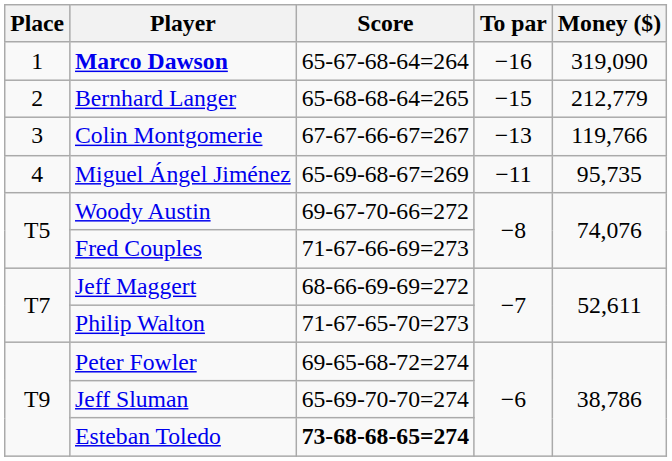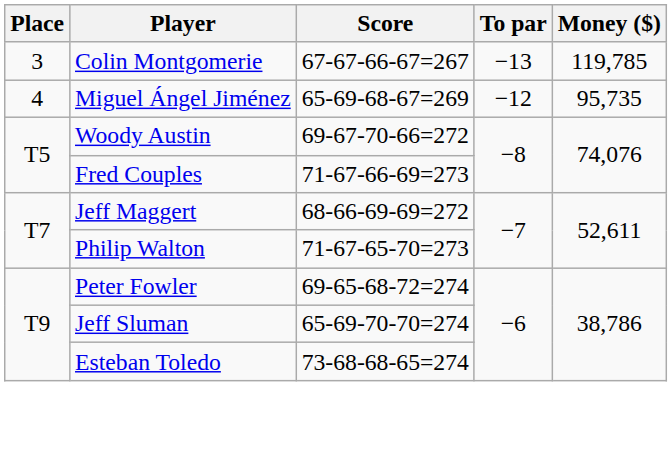 <table class="wikitable">
 <tr>
 <th>Place</th>
 <th>Player</th>
 <th>Score</th>
 <th>To par</th>
 <th>Money ($)</th>
 </tr>
 <tr>
-<td align="center">1</td>
-<td> <strong><a href='#'>Marco Dawson</a></strong></td>
-<td>65-67-68-64=264</td>
-<td align="center">−16</td>
-<td align="center">319,090</td>
-</tr>
-<tr>
-<td align="center">2</td>
-<td> <a href='#'>Bernhard Langer</a></td>
-<td>65-68-68-64=265</td>
-<td align="center">−15</td>
-<td align="center">212,779</td>
-</tr>
-<tr>
 <td align="center">3</td>
 <td> <a href='#'>Colin Montgomerie</a></td>
 <td>67-67-66-67=267</td>
 <td align="center">−13</td>
-<td align="center">119,766</td>
+<td align="center">119,785</td>
 </tr>
 <tr>
 <td align="center">4</td>
 <td> <a href='#'>Miguel Ángel Jiménez</a></td>
 <td>65-69-68-67=269</td>
-<td align="center">−11</td>
+<td align="center">−12</td>
 <td align="center">95,735</td>
 </tr>
 <tr>
 <td rowspan="2" align="center">T5</td>
 <td> <a href='#'>Woody Austin</a></td>
 <td>69-67-70-66=272</td>
 <td rowspan="2" align="center">−8</td>
 <td rowspan="2" align="center">74,076</td>
 </tr>
 <tr>
 <td> <a href='#'>Fred Couples</a></td>
 <td>71-67-66-69=273</td>
 </tr>
 <tr>
 <td rowspan="2" align="center">T7</td>
 <td> <a href='#'>Jeff Maggert</a></td>
 <td>68-66-69-69=272</td>
 <td rowspan="2" align="center">−7</td>
 <td rowspan="2" align="center">52,611</td>
 </tr>
 <tr>
 <td> <a href='#'>Philip Walton</a></td>
 <td>71-67-65-70=273</td>
 </tr>
 <tr>
 <td rowspan="3" align="center">T9</td>
 <td> <a href='#'>Peter Fowler</a></td>
 <td>69-65-68-72=274</td>
 <td rowspan="3" align="center">−6</td>
 <td rowspan="3" align="center">38,786</td>
 </tr>
 <tr>
 <td> <a href='#'>Jeff Sluman</a></td>
 <td>65-69-70-70=274</td>
 </tr>
 <tr>
 <td> <a href='#'>Esteban Toledo</a></td>
-<td><strong>73-68-68-65=274</strong></td>
+<td>73-68-68-65=274</td>
 </tr>
 </table>
